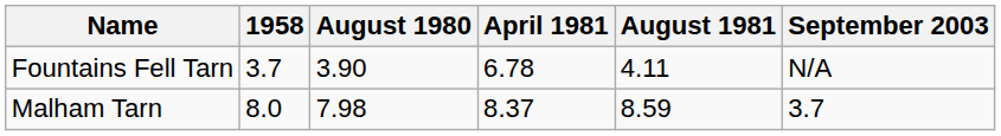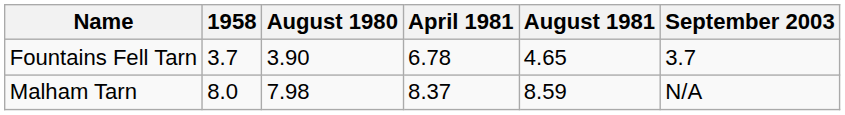 <table class="wikitable">
 <tr>
 <th>Name</th>
 <th>1958</th>
 <th>August 1980</th>
 <th>April 1981</th>
 <th>August 1981</th>
 <th>September 2003</th>
 </tr>
 <tr>
 <td>Fountains Fell Tarn</td>
 <td>3.7</td>
 <td>3.90</td>
 <td>6.78</td>
-<td>4.11</td>
-<td>N/A</td>
+<td>4.65</td>
+<td>3.7</td>
 </tr>
 <tr>
 <td>Malham Tarn</td>
 <td>8.0</td>
 <td>7.98</td>
 <td>8.37</td>
 <td>8.59</td>
-<td>3.7</td>
+<td>N/A</td>
 </tr>
 </table>
